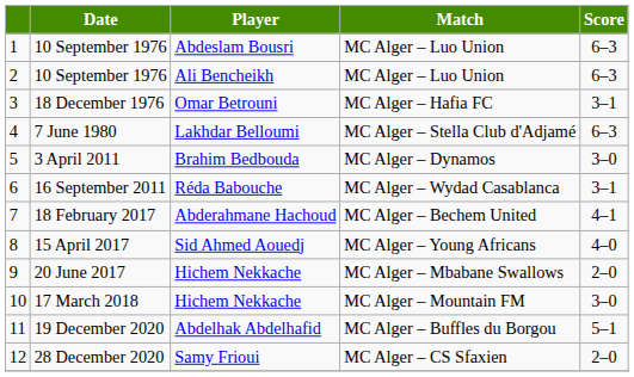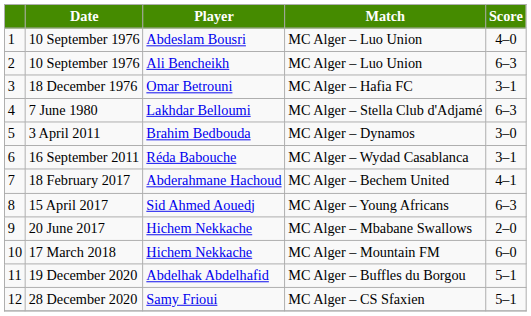 <table border="0" class="wikitable" style="text-align:center;font-size:95%">
 <tr>
 <th style="color:#FFFFFF; background:#458B00;"></th>
 <th style="color:#FFFFFF; background:#458B00;">Date</th>
 <th style="color:#FFFFFF; background:#458B00;">Player</th>
 <th style="color:#FFFFFF; background:#458B00;">Match</th>
 <th width="35" style="color:#FFFFFF; background:#458B00;">Score</th>
 </tr>
 <tr>
 <td align=left>1</td>
 <td align=left>10 September 1976</td>
 <td align=left><a href='#'>Abdeslam Bousri</a></td>
 <td align=left>MC Alger – Luo Union</td>
-<td align=center>6–3</td>
+<td align=center>4–0</td>
 </tr>
 <tr>
 <td align=left>2</td>
 <td align=left>10 September 1976</td>
 <td align=left><a href='#'>Ali Bencheikh</a></td>
 <td align=left>MC Alger – Luo Union</td>
 <td align=center>6–3</td>
 </tr>
 <tr>
 <td align=left>3</td>
 <td align=left>18 December 1976</td>
 <td align=left><a href='#'>Omar Betrouni</a></td>
 <td align=left>MC Alger – Hafia FC</td>
 <td align=center>3–1</td>
 </tr>
 <tr>
 <td align=left>4</td>
 <td align=left>7 June 1980</td>
 <td align=left><a href='#'>Lakhdar Belloumi</a></td>
 <td align=left>MC Alger – Stella Club d'Adjamé</td>
 <td align=center>6–3</td>
 </tr>
 <tr>
 <td align=left>5</td>
 <td align=left>3 April 2011</td>
 <td align=left><a href='#'>Brahim Bedbouda</a></td>
 <td align=left>MC Alger – Dynamos</td>
 <td align=center>3–0</td>
 </tr>
 <tr>
 <td align=left>6</td>
 <td align=left>16 September 2011</td>
 <td align=left><a href='#'>Réda Babouche</a></td>
 <td align=left>MC Alger – Wydad Casablanca</td>
 <td align=center>3–1</td>
 </tr>
 <tr>
 <td align=left>7</td>
 <td align=left>18 February 2017</td>
 <td align=left><a href='#'>Abderahmane Hachoud</a></td>
 <td align=left>MC Alger – Bechem United</td>
 <td align=center>4–1</td>
 </tr>
 <tr>
 <td align=left>8</td>
 <td align=left>15 April 2017</td>
 <td align=left><a href='#'>Sid Ahmed Aouedj</a></td>
 <td align=left>MC Alger – Young Africans</td>
-<td align=center>4–0</td>
+<td align=center>6–3</td>
 </tr>
 <tr>
 <td align=left>9</td>
 <td align=left>20 June 2017</td>
 <td align=left><a href='#'>Hichem Nekkache</a></td>
 <td align=left>MC Alger – Mbabane Swallows</td>
 <td align=center>2–0</td>
 </tr>
 <tr>
 <td align=left>10</td>
 <td align=left>17 March 2018</td>
 <td align=left><a href='#'>Hichem Nekkache</a></td>
 <td align=left>MC Alger – Mountain FM</td>
-<td align=center>3–0</td>
+<td align=center>6–0</td>
 </tr>
 <tr>
 <td align=left>11</td>
 <td align=left>19 December 2020</td>
 <td align=left><a href='#'>Abdelhak Abdelhafid</a></td>
 <td align=left>MC Alger – Buffles du Borgou</td>
 <td align=center>5–1</td>
 </tr>
 <tr>
 <td align=left>12</td>
 <td align=left>28 December 2020</td>
 <td align=left><a href='#'>Samy Frioui</a></td>
 <td align=left>MC Alger – CS Sfaxien</td>
-<td align=center>2–0</td>
+<td align=center>5–1</td>
 </tr>
 <tr>
 </tr>
 </table>
